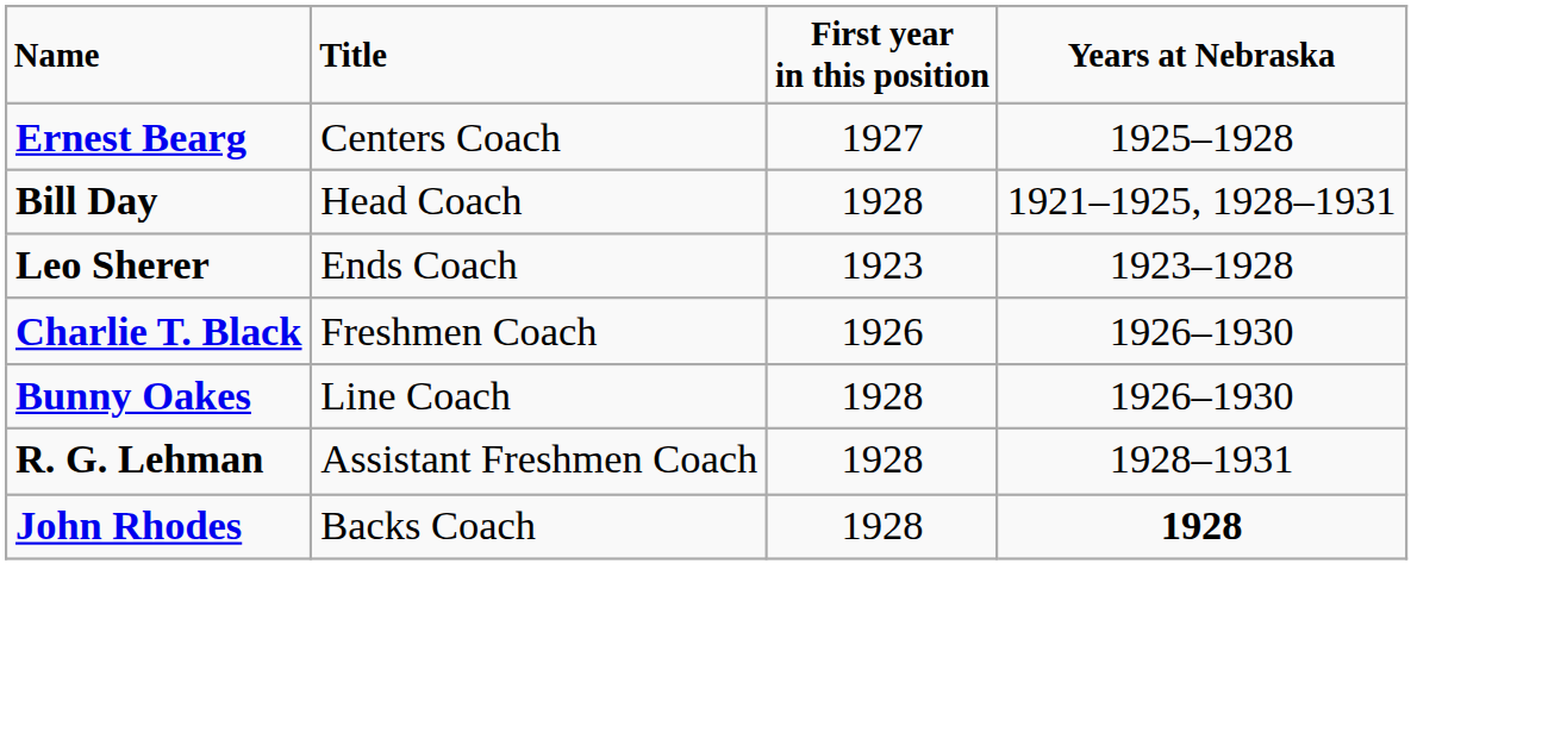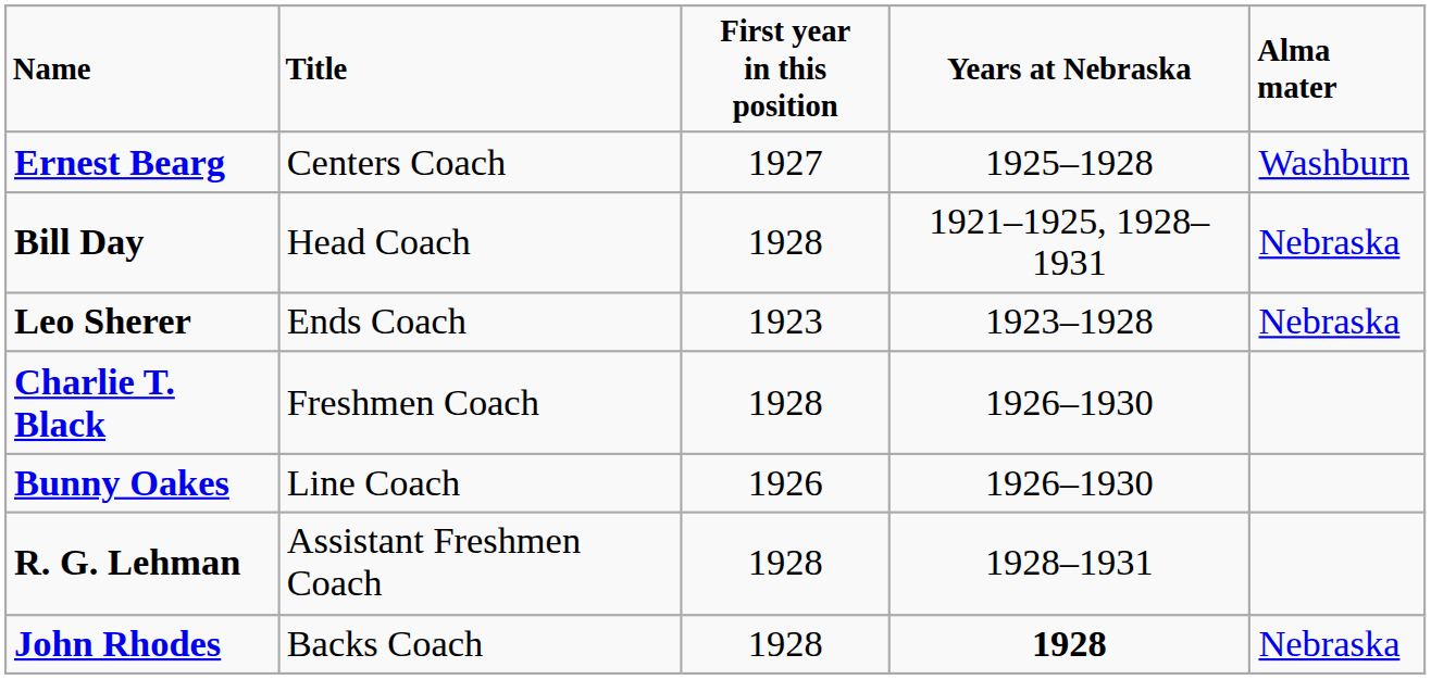 <table class="wikitable">
 <tr style="font-size:smaller">
 <td><strong>Name</strong></td>
 <td><strong>Title</strong></td>
 <td align="center"><strong>First year<br>in this position</strong></td>
 <td align="center"><strong>Years at Nebraska</strong></td>
+<td><strong>Alma mater</strong></td>
 </tr>
 <tr>
 <td><strong><a href='#'>Ernest Bearg</a></strong></td>
 <td>Centers Coach</td>
 <td align="center">1927</td>
 <td align="center">1925–1928</td>
+<td><a href='#'>Washburn</a></td>
 </tr>
 <tr>
 <td><strong>Bill Day</strong></td>
 <td>Head Coach</td>
 <td align="center">1928</td>
 <td align="center">1921–1925, 1928–1931</td>
+<td><a href='#'>Nebraska</a></td>
 </tr>
 <tr>
 <td><strong>Leo Sherer</strong></td>
 <td>Ends Coach</td>
 <td align="center">1923</td>
 <td align="center">1923–1928</td>
+<td><a href='#'>Nebraska</a></td>
 </tr>
 <tr>
 <td><strong><a href='#'>Charlie T. Black</a></strong></td>
 <td>Freshmen Coach</td>
-<td align="center">1926</td>
+<td align="center">1928</td>
 <td align="center">1926–1930</td>
+<td></td>
 </tr>
 <tr>
 <td><strong><a href='#'>Bunny Oakes</a></strong></td>
 <td>Line Coach</td>
-<td align="center">1928</td>
+<td align="center">1926</td>
 <td align="center">1926–1930</td>
+<td></td>
 </tr>
 <tr>
 <td><strong>R. G. Lehman</strong></td>
 <td>Assistant Freshmen Coach</td>
 <td align="center">1928</td>
 <td align="center">1928–1931</td>
+<td></td>
 </tr>
 <tr>
 <td><strong><a href='#'>John Rhodes</a></strong></td>
 <td>Backs Coach</td>
 <td align="center">1928</td>
 <td align="center"><strong>1928</strong></td>
+<td><a href='#'>Nebraska</a></td>
 </tr>
 </table>
